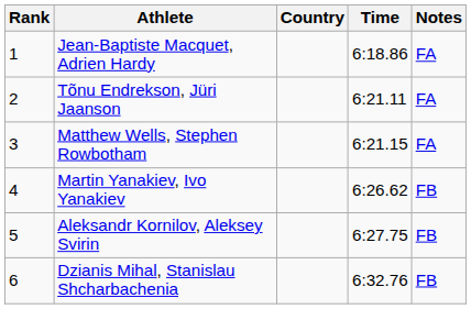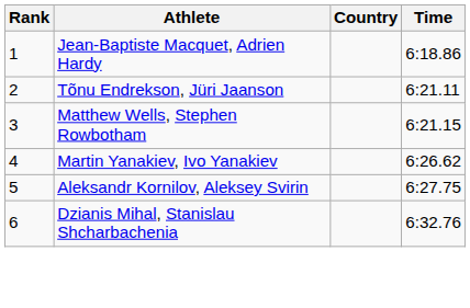 <table class="wikitable" width=50%>
 <tr>
 <th>Rank</th>
 <th>Athlete</th>
 <th>Country</th>
 <th>Time</th>
-<th>Notes</th>
 </tr>
 <tr>
 <td>1</td>
 <td><a href='#'>Jean-Baptiste Macquet</a>, <a href='#'>Adrien Hardy</a></td>
 <td></td>
 <td>6:18.86</td>
-<td><a href='#'>FA</a></td>
 </tr>
 <tr>
 <td>2</td>
 <td><a href='#'>Tõnu Endrekson</a>, <a href='#'>Jüri Jaanson</a></td>
 <td></td>
 <td>6:21.11</td>
-<td><a href='#'>FA</a></td>
 </tr>
 <tr>
 <td>3</td>
 <td><a href='#'>Matthew Wells</a>, <a href='#'>Stephen Rowbotham</a></td>
 <td></td>
 <td>6:21.15</td>
-<td><a href='#'>FA</a></td>
 </tr>
 <tr>
 <td>4</td>
 <td><a href='#'>Martin Yanakiev</a>, <a href='#'>Ivo Yanakiev</a></td>
 <td></td>
 <td>6:26.62</td>
-<td><a href='#'>FB</a></td>
 </tr>
 <tr>
 <td>5</td>
 <td><a href='#'>Aleksandr Kornilov</a>, <a href='#'>Aleksey Svirin</a></td>
 <td></td>
 <td>6:27.75</td>
-<td><a href='#'>FB</a></td>
 </tr>
 <tr>
 <td>6</td>
 <td><a href='#'>Dzianis Mihal</a>, <a href='#'>Stanislau Shcharbachenia</a></td>
 <td></td>
 <td>6:32.76</td>
-<td><a href='#'>FB</a></td>
 </tr>
 </table>
